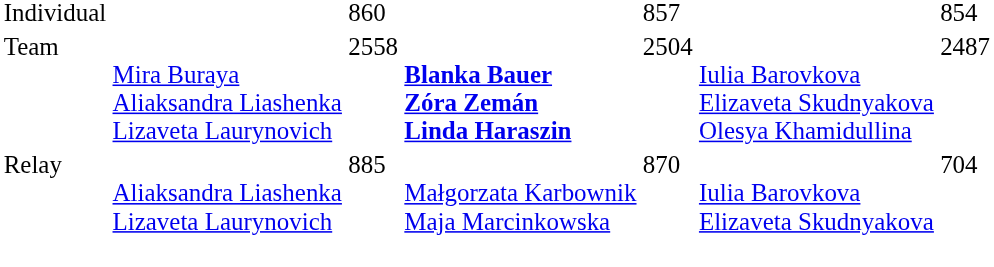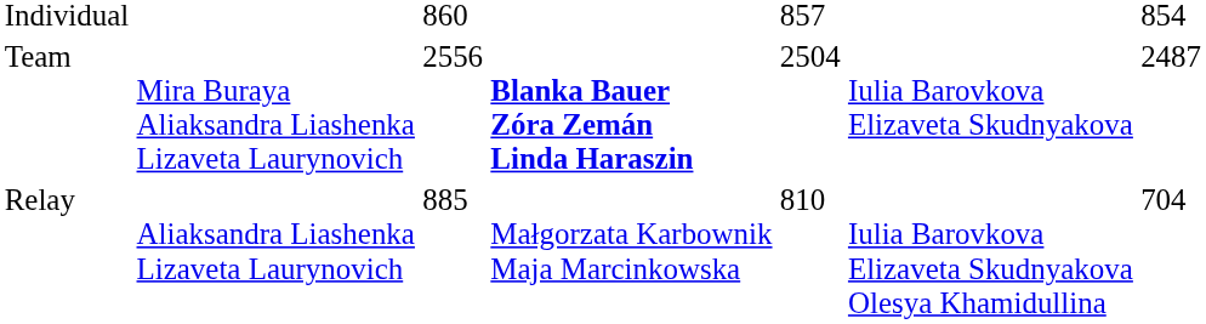 <table>
 <tr style="vertical-align:top;">
 <td>Individual</td>
 <td></td>
 <td>860</td>
 <td></td>
 <td>857</td>
 <td></td>
 <td>854</td>
 </tr>
 <tr style="vertical-align:top;">
 <td>Team</td>
 <td><br><a href='#'>Mira Buraya</a><br><a href='#'>Aliaksandra Liashenka</a><br><a href='#'>Lizaveta Laurynovich</a></td>
-<td>2558</td>
+<td>2556</td>
 <td><strong><br><a href='#'>Blanka Bauer</a><br><a href='#'>Zóra Zemán</a><br><a href='#'>Linda Haraszin</a></strong></td>
 <td>2504</td>
-<td><br><a href='#'>Iulia Barovkova</a><br><a href='#'>Elizaveta Skudnyakova</a><br><a href='#'>Olesya Khamidullina</a></td>
+<td><br><a href='#'>Iulia Barovkova</a><br><a href='#'>Elizaveta Skudnyakova</a></td>
 <td>2487</td>
 </tr>
 <tr style="vertical-align:top;">
 <td>Relay</td>
 <td><br><a href='#'>Aliaksandra Liashenka</a><br><a href='#'>Lizaveta Laurynovich</a></td>
 <td>885</td>
 <td><br><a href='#'>Małgorzata Karbownik</a><br><a href='#'>Maja Marcinkowska</a></td>
-<td>870</td>
-<td><br><a href='#'>Iulia Barovkova</a><br><a href='#'>Elizaveta Skudnyakova</a></td>
+<td>810</td>
+<td><br><a href='#'>Iulia Barovkova</a><br><a href='#'>Elizaveta Skudnyakova</a><br><a href='#'>Olesya Khamidullina</a></td>
 <td>704</td>
 </tr>
 </table>
